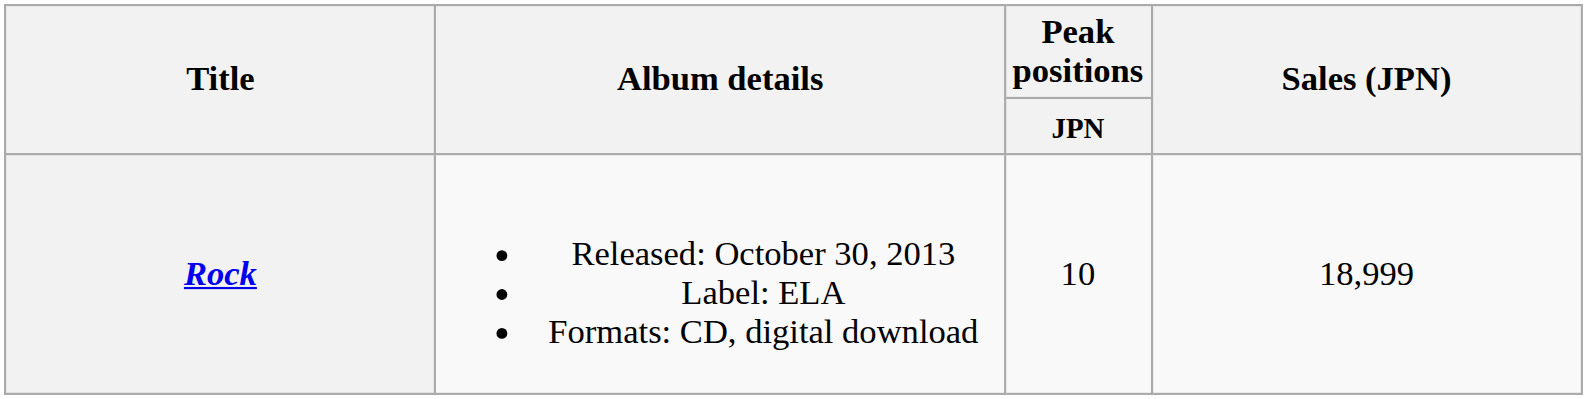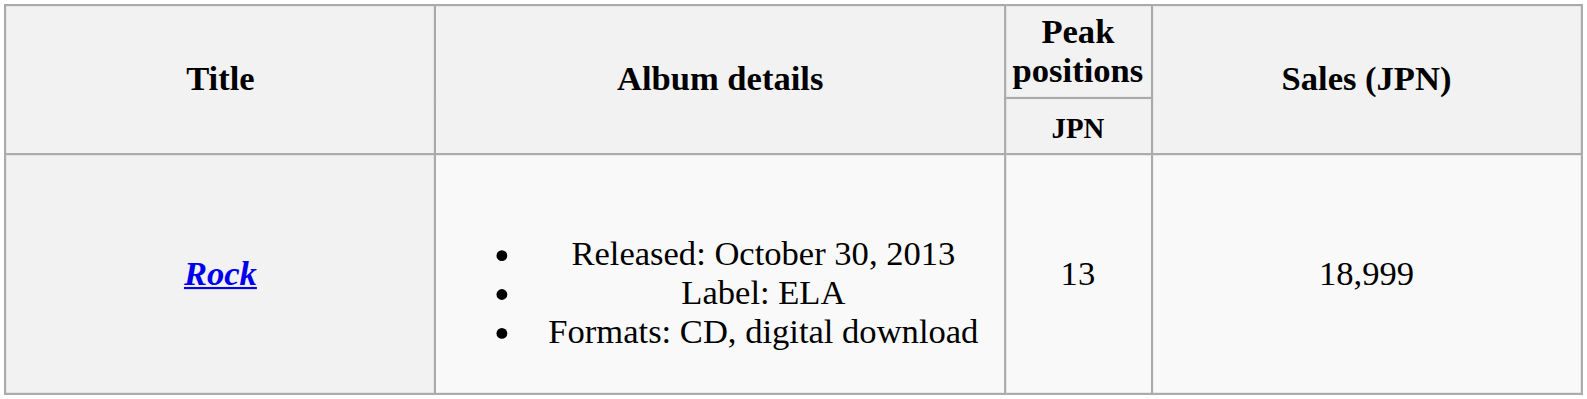 <table class="wikitable plainrowheaders" style="text-align:center;">
 <tr>
 <th scope="col" style="width:12em;" rowspan="2">Title</th>
 <th scope="col" style="width:16em;" rowspan="2">Album details</th>
 <th scope="col">Peak positions</th>
 <th scope="col" style="width:12em;" rowspan="2">Sales (JPN)</th>
 </tr>
 <tr>
 <th scope="col" style="width:2.5em;"><small>JPN</small><br></th>
 </tr>
 <tr>
 <th scope="row"><em><a href='#'>Rock</a></em></th>
 <td><br><ul><li>Released: October 30, 2013</li><li>Label: ELA</li><li>Formats: CD, digital download</li></ul></td>
-<td>10</td>
+<td>13</td>
 <td>18,999</td>
 </tr>
 </table>
